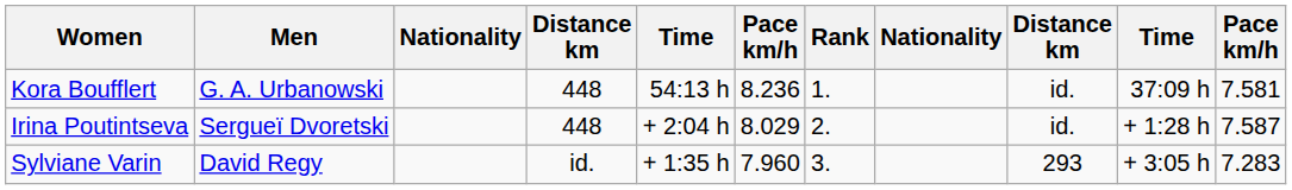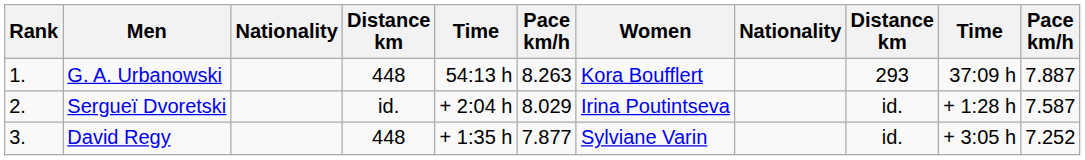 <table class="wikitable sortable" BORDER="1" CELLSPACING="0">
 <tr ---->
-<th>Women</th>
+<th>Rank</th>
 <th>Men</th>
 <th>Nationality</th>
 <th>Distance<br> km</th>
 <th>Time</th>
 <th>Pace <br> km/h</th>
-<th>Rank</th>
+<th>Women</th>
 <th>Nationality</th>
 <th>Distance <br> km</th>
 <th>Time</th>
 <th>Pace <br> km/h</th>
 </tr>
 <tr ---->
-<td><a href='#'>Kora Boufflert</a></td>
+<td>1.</td>
 <td><a href='#'>G. A. Urbanowski</a></td>
 <td></td>
 <td style="text-align: center;">448</td>
 <td align="right">54:13 h</td>
-<td style="text-align: center;">8.236</td>
-<td>1.</td>
+<td style="text-align: center;">8.263</td>
+<td><a href='#'>Kora Boufflert</a></td>
+<td></td>
+<td style="text-align: center;">293</td>
+<td align="right">37:09 h</td>
+<td style="text-align: center;">7.887</td>
+</tr>
+<tr>
+<td>2.</td>
+<td><a href='#'>Sergueï Dvoretski</a></td>
 <td></td>
 <td style="text-align: center;">id.</td>
-<td align="right">37:09 h</td>
-<td style="text-align: center;">7.581</td>
-</tr>
-<tr>
-<td><a href='#'>Irina Poutintseva</a></td>
-<td><a href='#'>Sergueï Dvoretski</a></td>
-<td></td>
-<td style="text-align: center;">448</td>
 <td>+ 2:04 h</td>
 <td style="text-align: center;">8.029</td>
-<td>2.</td>
+<td><a href='#'>Irina Poutintseva</a></td>
 <td></td>
 <td style="text-align: center;">id.</td>
 <td>+ 1:28 h</td>
 <td style="text-align: center;">7.587</td>
 </tr>
 <tr>
-<td><a href='#'>Sylviane Varin</a></td>
+<td>3.</td>
 <td><a href='#'>David Regy</a></td>
 <td></td>
+<td style="text-align: center;">448</td>
+<td>+ 1:35 h</td>
+<td style="text-align: center;">7.877</td>
+<td><a href='#'>Sylviane Varin</a></td>
+<td></td>
 <td style="text-align: center;">id.</td>
-<td>+ 1:35 h</td>
-<td style="text-align: center;">7.960</td>
-<td>3.</td>
-<td></td>
-<td style="text-align: center;">293</td>
 <td>+ 3:05 h</td>
-<td style="text-align: center;">7.283</td>
+<td style="text-align: center;">7.252</td>
 </tr>
 </table>
